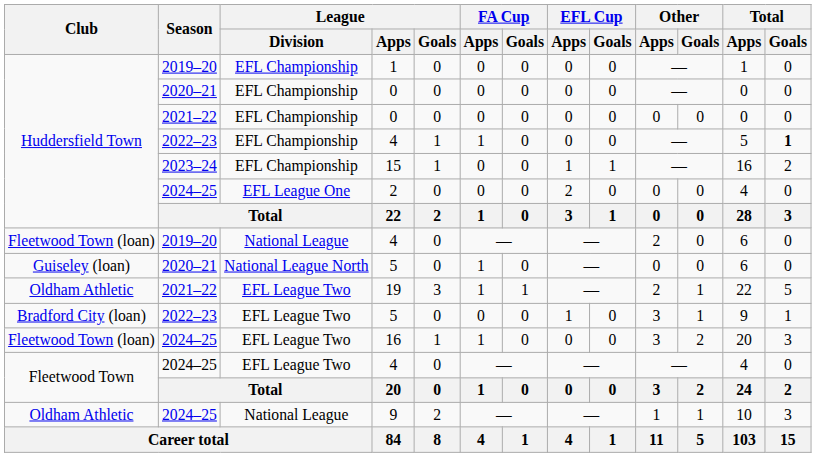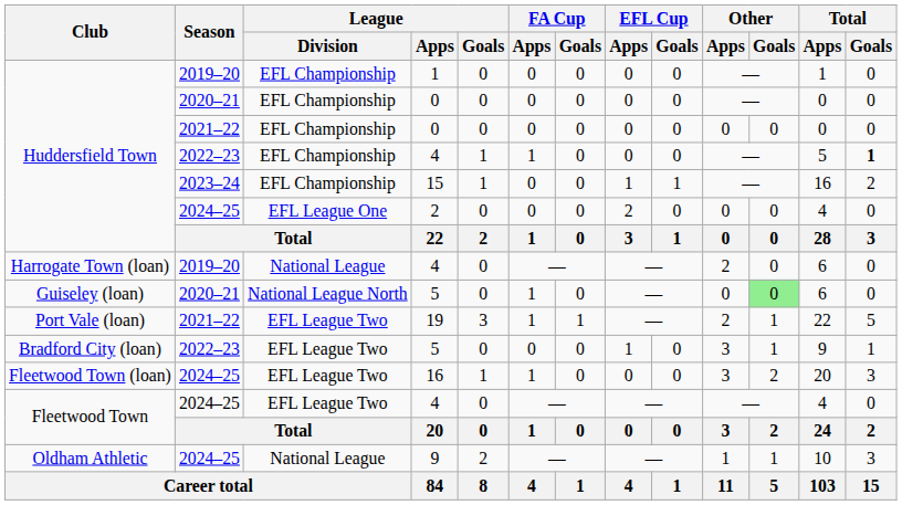 <table class="wikitable" style="text-align: center;">
 <tr>
 <th rowspan="2">Club</th>
 <th rowspan="2">Season</th>
 <th colspan="3">League</th>
 <th colspan="2"><a href='#'>FA Cup</a></th>
 <th colspan="2"><a href='#'>EFL Cup</a></th>
 <th colspan="2">Other</th>
 <th colspan="2">Total</th>
 </tr>
 <tr>
 <th>Division</th>
 <th>Apps</th>
 <th>Goals</th>
 <th>Apps</th>
 <th>Goals</th>
 <th>Apps</th>
 <th>Goals</th>
 <th>Apps</th>
 <th>Goals</th>
 <th>Apps</th>
 <th>Goals</th>
 </tr>
 <tr>
 <td rowspan="7"><a href='#'>Huddersfield Town</a></td>
 <td><a href='#'>2019–20</a></td>
 <td><a href='#'>EFL Championship</a></td>
 <td>1</td>
 <td>0</td>
 <td>0</td>
 <td>0</td>
 <td>0</td>
 <td>0</td>
 <td colspan="2">—</td>
 <td>1</td>
 <td>0</td>
 </tr>
 <tr>
 <td><a href='#'>2020–21</a></td>
 <td>EFL Championship</td>
 <td>0</td>
 <td>0</td>
 <td>0</td>
 <td>0</td>
 <td>0</td>
 <td>0</td>
 <td colspan="2">—</td>
 <td>0</td>
 <td>0</td>
 </tr>
 <tr>
 <td><a href='#'>2021–22</a></td>
 <td>EFL Championship</td>
 <td>0</td>
 <td>0</td>
 <td>0</td>
 <td>0</td>
 <td>0</td>
 <td>0</td>
 <td>0</td>
 <td>0</td>
 <td>0</td>
 <td>0</td>
 </tr>
 <tr>
 <td><a href='#'>2022–23</a></td>
 <td>EFL Championship</td>
 <td>4</td>
 <td>1</td>
 <td>1</td>
 <td>0</td>
 <td>0</td>
 <td>0</td>
 <td colspan="2">—</td>
 <td>5</td>
 <td><strong>1</strong></td>
 </tr>
 <tr>
 <td><a href='#'>2023–24</a></td>
 <td>EFL Championship</td>
 <td>15</td>
 <td>1</td>
 <td>0</td>
 <td>0</td>
 <td>1</td>
 <td>1</td>
 <td colspan="2">—</td>
 <td>16</td>
 <td>2</td>
 </tr>
 <tr>
 <td><a href='#'>2024–25</a></td>
 <td><a href='#'>EFL League One</a></td>
 <td>2</td>
 <td>0</td>
 <td>0</td>
 <td>0</td>
 <td>2</td>
 <td>0</td>
 <td>0</td>
 <td>0</td>
 <td>4</td>
 <td>0</td>
 </tr>
 <tr>
 <th colspan="2">Total</th>
 <th>22</th>
 <th>2</th>
 <th>1</th>
 <th>0</th>
 <th>3</th>
 <th>1</th>
 <th>0</th>
 <th>0</th>
 <th>28</th>
 <th>3</th>
 </tr>
 <tr>
-<td><a href='#'>Fleetwood Town</a> (loan)</td>
+<td><a href='#'>Harrogate Town</a> (loan)</td>
 <td><a href='#'>2019–20</a></td>
 <td><a href='#'>National League</a></td>
 <td>4</td>
 <td>0</td>
 <td colspan="2">—</td>
 <td colspan="2">—</td>
 <td>2</td>
 <td>0</td>
 <td>6</td>
 <td>0</td>
 </tr>
 <tr>
 <td><a href='#'>Guiseley</a> (loan)</td>
 <td><a href='#'>2020–21</a></td>
 <td><a href='#'>National League North</a></td>
 <td>5</td>
 <td>0</td>
 <td>1</td>
 <td>0</td>
 <td colspan="2">—</td>
 <td>0</td>
-<td>0</td>
+<td style="background: lightgreen;">0</td>
 <td>6</td>
 <td>0</td>
 </tr>
 <tr>
-<td><a href='#'>Oldham Athletic</a></td>
+<td><a href='#'>Port Vale</a> (loan)</td>
 <td><a href='#'>2021–22</a></td>
 <td><a href='#'>EFL League Two</a></td>
 <td>19</td>
 <td>3</td>
 <td>1</td>
 <td>1</td>
 <td colspan="2">—</td>
 <td>2</td>
 <td>1</td>
 <td>22</td>
 <td>5</td>
 </tr>
 <tr>
 <td><a href='#'>Bradford City</a> (loan)</td>
 <td><a href='#'>2022–23</a></td>
 <td>EFL League Two</td>
 <td>5</td>
 <td>0</td>
 <td>0</td>
 <td>0</td>
 <td>1</td>
 <td>0</td>
 <td>3</td>
 <td>1</td>
 <td>9</td>
 <td>1</td>
 </tr>
 <tr>
 <td><a href='#'>Fleetwood Town</a> (loan)</td>
 <td><a href='#'>2024–25</a></td>
 <td>EFL League Two</td>
 <td>16</td>
 <td>1</td>
 <td>1</td>
 <td>0</td>
 <td>0</td>
 <td>0</td>
 <td>3</td>
 <td>2</td>
 <td>20</td>
 <td>3</td>
 </tr>
 <tr>
 <td rowspan="2">Fleetwood Town</td>
 <td>2024–25</td>
 <td>EFL League Two</td>
 <td>4</td>
 <td>0</td>
 <td colspan="2">—</td>
 <td colspan="2">—</td>
 <td colspan="2">—</td>
 <td>4</td>
 <td>0</td>
 </tr>
 <tr>
 <th colspan="2">Total</th>
 <th>20</th>
 <th>0</th>
 <th>1</th>
 <th>0</th>
 <th>0</th>
 <th>0</th>
 <th>3</th>
 <th>2</th>
 <th>24</th>
 <th>2</th>
 </tr>
 <tr>
 <td><a href='#'>Oldham Athletic</a></td>
 <td><a href='#'>2024–25</a></td>
 <td>National League</td>
 <td>9</td>
 <td>2</td>
 <td colspan="2">—</td>
 <td colspan="2">—</td>
 <td>1</td>
 <td>1</td>
 <td>10</td>
 <td>3</td>
 </tr>
 <tr>
 <th colspan="3">Career total</th>
 <th>84</th>
 <th>8</th>
 <th>4</th>
 <th>1</th>
 <th>4</th>
 <th>1</th>
 <th>11</th>
 <th>5</th>
 <th>103</th>
 <th>15</th>
 </tr>
 </table>
